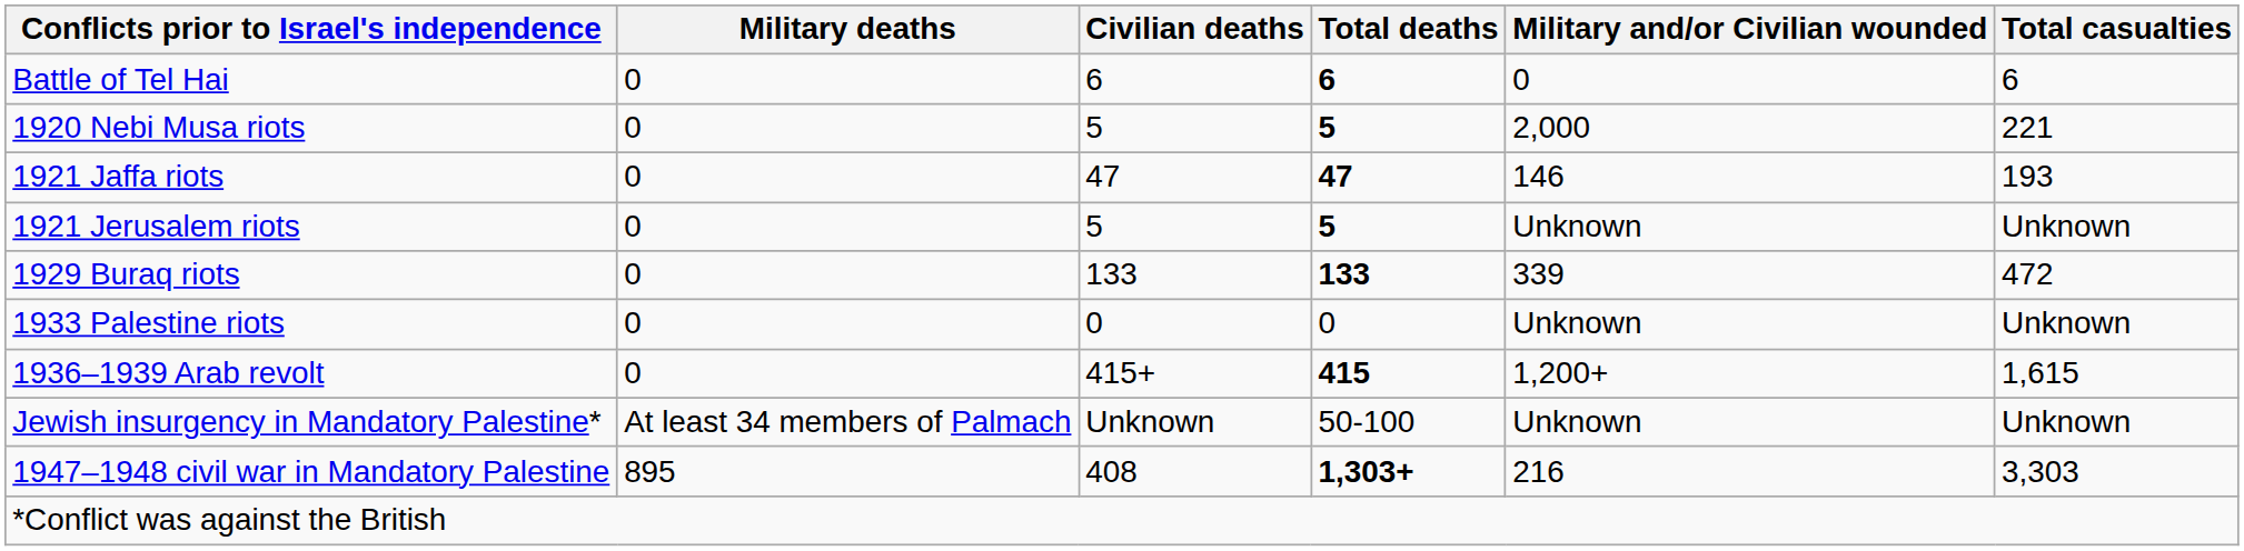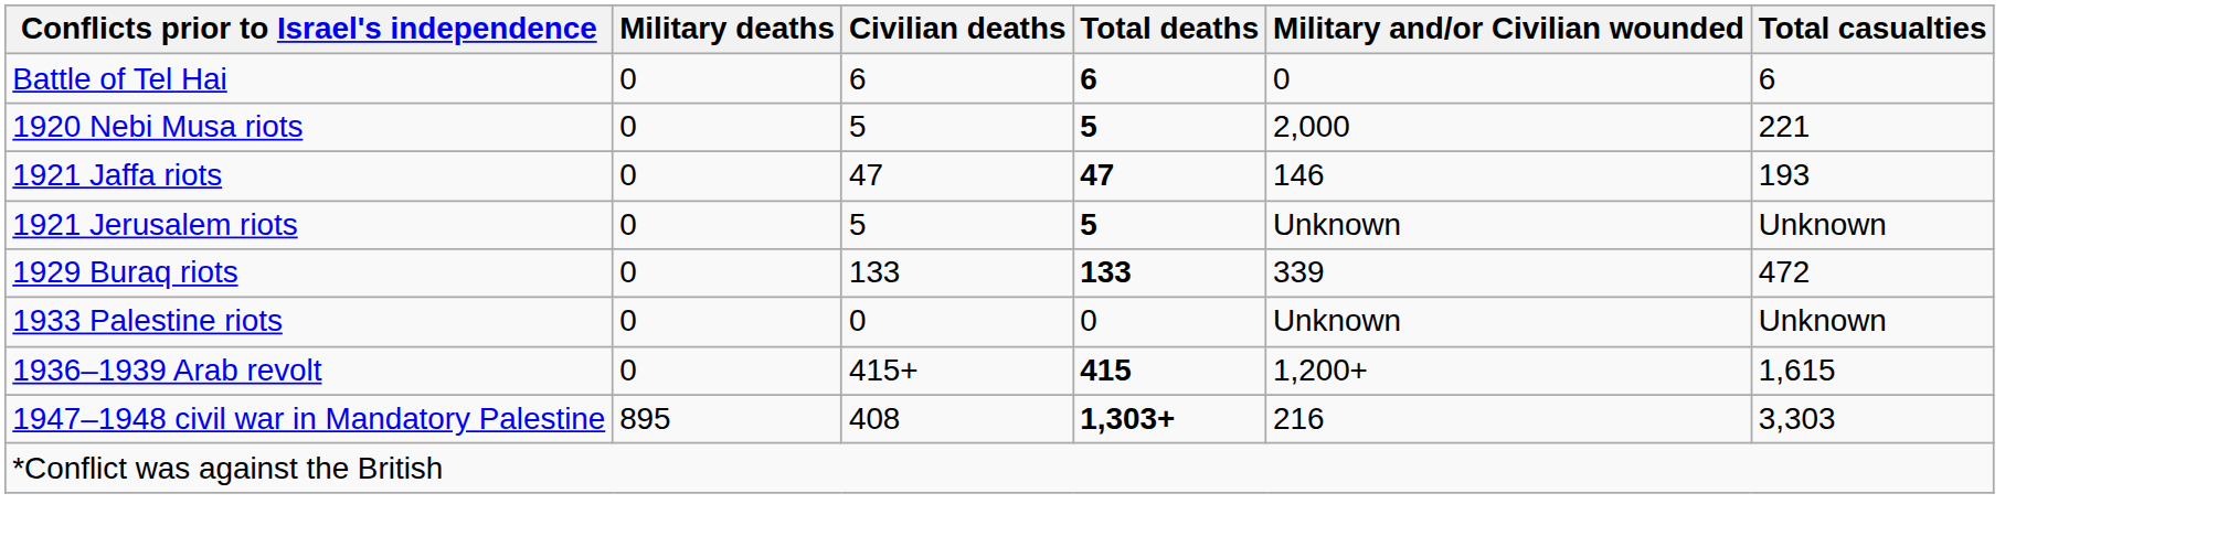 <table class="wikitable sortable">
 <tr>
 <th>Conflicts prior to <a href='#'>Israel's independence</a></th>
 <th>Military deaths</th>
 <th>Civilian deaths</th>
 <th>Total deaths</th>
 <th>Military and/or Civilian wounded</th>
 <th>Total casualties</th>
 </tr>
 <tr>
 <td><a href='#'>Battle of Tel Hai</a></td>
 <td>0</td>
 <td>6</td>
 <td><strong>6</strong></td>
 <td>0</td>
 <td>6</td>
 </tr>
 <tr>
 <td><a href='#'>1920 Nebi Musa riots</a></td>
 <td>0</td>
 <td>5</td>
 <td><strong>5</strong></td>
 <td>2,000</td>
 <td>221</td>
 </tr>
 <tr>
 <td><a href='#'>1921 Jaffa riots</a></td>
 <td>0</td>
 <td>47</td>
 <td><strong>47</strong></td>
 <td>146</td>
 <td>193</td>
 </tr>
 <tr>
 <td><a href='#'>1921 Jerusalem riots</a></td>
 <td>0</td>
 <td>5</td>
 <td><strong>5</strong></td>
 <td>Unknown</td>
 <td>Unknown</td>
 </tr>
 <tr>
 <td><a href='#'>1929 Buraq riots</a></td>
 <td>0</td>
 <td>133</td>
 <td><strong>133</strong></td>
 <td>339</td>
 <td>472</td>
 </tr>
 <tr>
 <td><a href='#'>1933 Palestine riots</a></td>
 <td>0</td>
 <td>0</td>
 <td>0</td>
 <td>Unknown</td>
 <td>Unknown</td>
 </tr>
 <tr>
 <td><a href='#'>1936–1939 Arab revolt</a></td>
 <td>0</td>
 <td>415+</td>
 <td><strong>415</strong></td>
 <td>1,200+</td>
 <td>1,615</td>
 </tr>
 <tr>
-<td><a href='#'>Jewish insurgency in Mandatory Palestine</a>*</td>
-<td>At least 34 members of <a href='#'>Palmach</a></td>
-<td>Unknown</td>
-<td>50-100</td>
-<td>Unknown</td>
-<td>Unknown</td>
-</tr>
-<tr>
 <td><a href='#'>1947–1948 civil war in Mandatory Palestine</a></td>
 <td>895</td>
 <td>408</td>
 <td><strong>1,303+</strong></td>
 <td>216</td>
 <td>3,303</td>
 </tr>
 <tr>
 <td colspan="6">*Conflict was against the British</td>
 </tr>
 </table>
